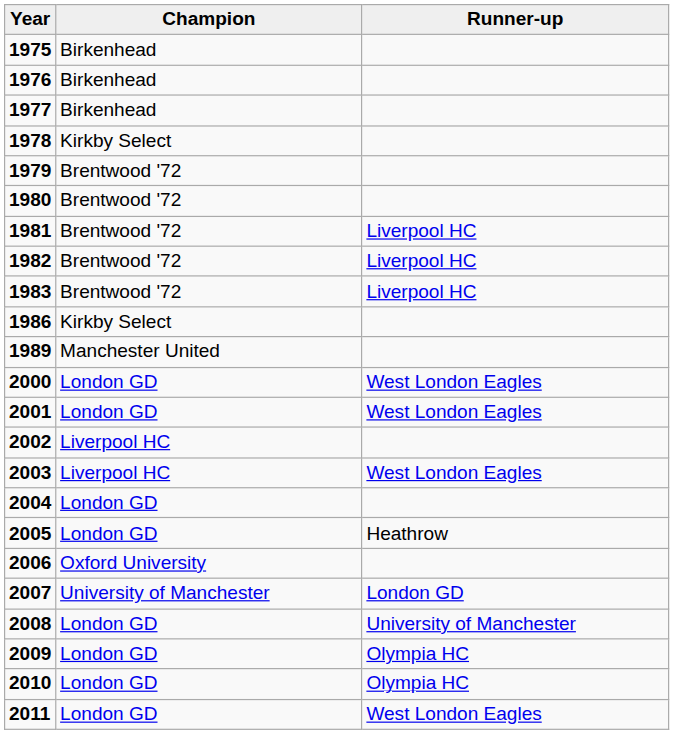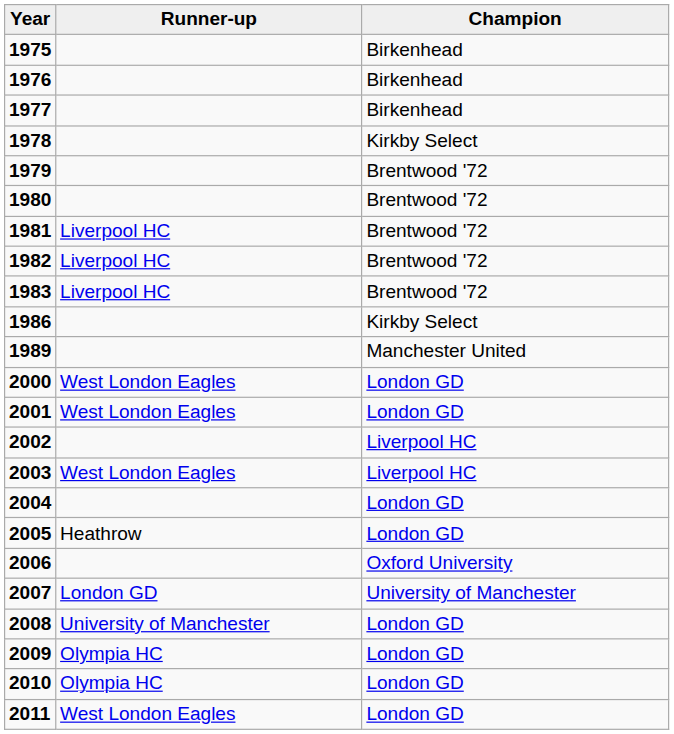 <table class="wikitable">
 <tr style="background:#efefef;">
 <td align="center" width="35"><strong>Year</strong></td>
+<td align="center" width="250"><strong>Runner-up</strong> </td>
 <td align="center" width="250"><strong>Champion</strong></td>
-<td align="center" width="250"><strong>Runner-up</strong> </td>
 </tr>
 <tr>
 <td><strong>1975</strong></td>
+<td></td>
 <td>Birkenhead</td>
-<td></td>
 </tr>
 <tr>
 <td><strong>1976</strong></td>
+<td></td>
 <td>Birkenhead</td>
-<td></td>
 </tr>
 <tr>
 <td><strong>1977</strong></td>
+<td></td>
 <td>Birkenhead</td>
-<td></td>
 </tr>
 <tr>
 <td><strong>1978</strong></td>
+<td></td>
 <td>Kirkby Select</td>
-<td></td>
 </tr>
 <tr>
 <td><strong>1979</strong></td>
+<td></td>
 <td>Brentwood '72</td>
-<td></td>
 </tr>
 <tr>
 <td><strong>1980</strong></td>
+<td></td>
 <td>Brentwood '72</td>
-<td></td>
 </tr>
 <tr>
 <td><strong>1981</strong></td>
+<td><a href='#'>Liverpool HC</a></td>
 <td>Brentwood '72</td>
+</tr>
+<tr>
+<td><strong>1982</strong></td>
+<td><a href='#'>Liverpool HC</a></td>
+<td>Brentwood '72</td>
+</tr>
+<tr>
+<td><strong>1983</strong></td>
+<td><a href='#'>Liverpool HC</a></td>
+<td>Brentwood '72</td>
+</tr>
+<tr>
+<td><strong>1986</strong></td>
+<td></td>
+<td>Kirkby Select</td>
+</tr>
+<tr>
+<td><strong>1989</strong></td>
+<td></td>
+<td>Manchester United</td>
+</tr>
+<tr>
+<td><strong>2000</strong></td>
+<td><a href='#'>West London Eagles</a></td>
+<td><a href='#'>London GD</a></td>
+</tr>
+<tr>
+<td><strong>2001</strong></td>
+<td><a href='#'>West London Eagles</a></td>
+<td><a href='#'>London GD</a></td>
+</tr>
+<tr>
+<td><strong>2002</strong></td>
+<td></td>
 <td><a href='#'>Liverpool HC</a></td>
 </tr>
 <tr>
-<td><strong>1982</strong></td>
-<td>Brentwood '72</td>
+<td><strong>2003</strong></td>
+<td><a href='#'>West London Eagles</a></td>
 <td><a href='#'>Liverpool HC</a></td>
 </tr>
 <tr>
-<td><strong>1983</strong></td>
-<td>Brentwood '72</td>
-<td><a href='#'>Liverpool HC</a></td>
-</tr>
-<tr>
-<td><strong>1986</strong></td>
-<td>Kirkby Select</td>
+<td><strong>2004</strong></td>
 <td></td>
-</tr>
-<tr>
-<td><strong>1989</strong></td>
-<td>Manchester United</td>
-<td></td>
-</tr>
-<tr>
-<td><strong>2000</strong></td>
 <td><a href='#'>London GD</a></td>
-<td><a href='#'>West London Eagles</a></td>
-</tr>
-<tr>
-<td><strong>2001</strong></td>
-<td><a href='#'>London GD</a></td>
-<td><a href='#'>West London Eagles</a></td>
-</tr>
-<tr>
-<td><strong>2002</strong></td>
-<td><a href='#'>Liverpool HC</a></td>
-<td></td>
-</tr>
-<tr>
-<td><strong>2003</strong></td>
-<td><a href='#'>Liverpool HC</a></td>
-<td><a href='#'>West London Eagles</a></td>
-</tr>
-<tr>
-<td><strong>2004</strong></td>
-<td><a href='#'>London GD</a></td>
-<td></td>
 </tr>
 <tr>
 <td><strong>2005</strong></td>
+<td>Heathrow</td>
 <td><a href='#'>London GD</a></td>
-<td>Heathrow</td>
 </tr>
 <tr>
 <td><strong>2006</strong></td>
+<td></td>
 <td><a href='#'>Oxford University</a></td>
-<td></td>
 </tr>
 <tr>
 <td><strong>2007</strong></td>
+<td><a href='#'>London GD</a></td>
+<td><a href='#'>University of Manchester</a></td>
+</tr>
+<tr>
+<td><strong>2008</strong></td>
 <td><a href='#'>University of Manchester</a></td>
 <td><a href='#'>London GD</a></td>
 </tr>
 <tr>
-<td><strong>2008</strong></td>
+<td><strong>2009</strong></td>
+<td><a href='#'>Olympia HC</a> </td>
 <td><a href='#'>London GD</a></td>
-<td><a href='#'>University of Manchester</a></td>
-</tr>
-<tr>
-<td><strong>2009</strong></td>
-<td><a href='#'>London GD</a></td>
-<td><a href='#'>Olympia HC</a> </td>
 </tr>
 <tr>
 <td><strong>2010</strong></td>
+<td><a href='#'>Olympia HC</a></td>
 <td><a href='#'>London GD</a></td>
-<td><a href='#'>Olympia HC</a></td>
 </tr>
 <tr>
 <td><strong>2011</strong></td>
+<td><a href='#'>West London Eagles</a></td>
 <td><a href='#'>London GD</a></td>
-<td><a href='#'>West London Eagles</a></td>
 </tr>
 </table>
